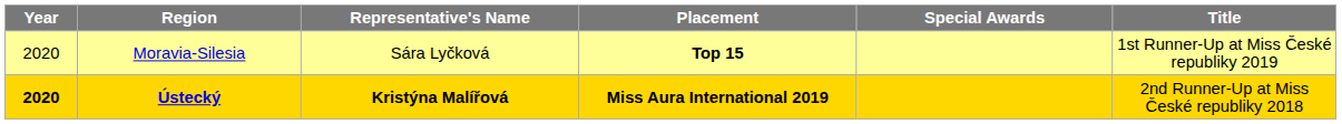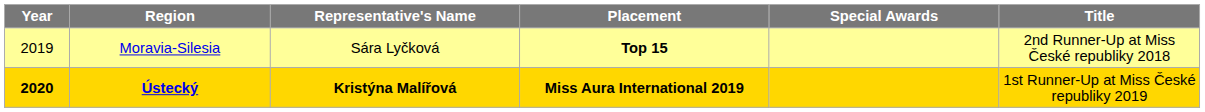 <table class="wikitable sortable" style="font-size: 95%; text-align:center">
 <tr>
 <th width="60" style="background-color:#787878;color:#FFFFFF;">Year</th>
 <th width="200" style="background-color:#787878;color:#FFFFFF;">Region</th>
 <th width="250" style="background-color:#787878;color:#FFFFFF;">Representative's Name</th>
 <th width="250" style="background-color:#787878;color:#FFFFFF;">Placement</th>
 <th width="230" style="background-color:#787878;color:#FFFFFF;">Special Awards</th>
 <th width="200" style="background-color:#787878;color:#FFFFFF;">Title</th>
 </tr>
 <tr style="background-color:#FFFF99;">
-<td>2020</td>
+<td>2019</td>
 <td><a href='#'>Moravia-Silesia</a></td>
 <td>Sára Lyčková</td>
 <td><strong>Top 15</strong></td>
 <td></td>
-<td>1st Runner-Up at Miss České republiky 2019</td>
+<td>2nd Runner-Up at Miss České republiky 2018</td>
 </tr>
 <tr style="background-color:GOLD;">
 <td><strong>2020</strong></td>
 <td><strong><a href='#'>Ústecký</a></strong></td>
 <td><strong>Kristýna Malířová</strong></td>
 <td><strong>Miss Aura International 2019</strong></td>
 <td></td>
-<td>2nd Runner-Up at Miss České republiky 2018</td>
+<td>1st Runner-Up at Miss České republiky 2019</td>
 </tr>
 </table>
